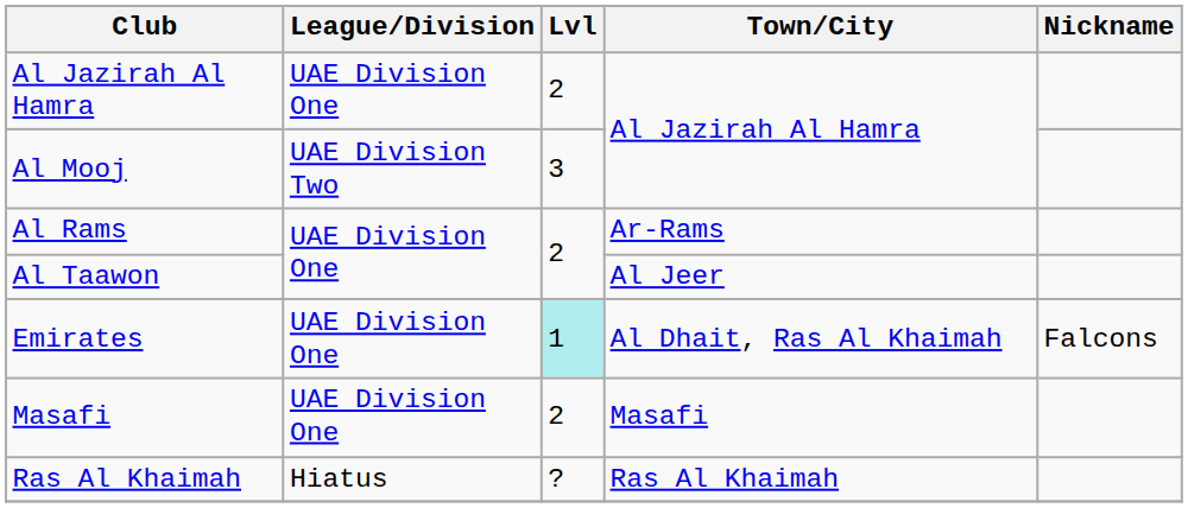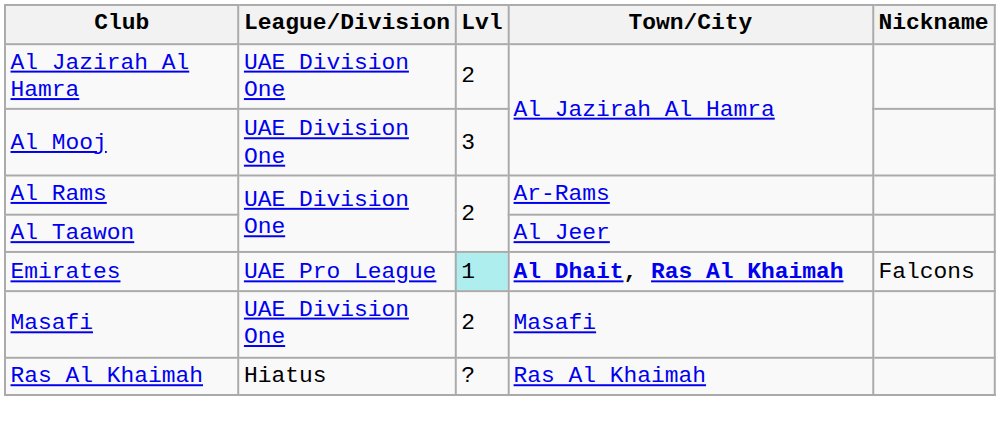 <table class="wikitable sortable" width=40% style="font-size:90%">
 <tr>
 <th width=30%>Club</th>
 <th width=10%>League/Division</th>
 <th width=3%>Lvl</th>
 <th width=50%>Town/City</th>
 <th width=10%>Nickname</th>
 </tr>
 <tr>
 <td><a href='#'>Al Jazirah Al Hamra</a></td>
 <td><a href='#'>UAE Division One</a></td>
 <td>2</td>
 <td rowspan="2"><a href='#'>Al Jazirah Al Hamra</a></td>
 <td></td>
 </tr>
 <tr>
 <td><a href='#'>Al Mooj</a></td>
-<td><a href='#'>UAE Division Two</a></td>
+<td><a href='#'>UAE Division One</a></td>
 <td>3</td>
 <td></td>
 </tr>
 <tr>
 <td><a href='#'>Al Rams</a></td>
 <td rowspan="2"><a href='#'>UAE Division One</a></td>
 <td rowspan="2">2</td>
 <td><a href='#'>Ar-Rams</a></td>
 <td></td>
 </tr>
 <tr>
 <td><a href='#'>Al Taawon</a></td>
 <td><a href='#'>Al Jeer</a></td>
 <td></td>
 </tr>
 <tr>
 <td><a href='#'>Emirates</a></td>
-<td><a href='#'>UAE Division One</a></td>
+<td><a href='#'>UAE Pro League</a></td>
 <td style="background: paleturquoise;">1</td>
-<td><a href='#'>Al Dhait</a>, <a href='#'>Ras Al Khaimah</a></td>
+<td><strong><a href='#'>Al Dhait</a>, <a href='#'>Ras Al Khaimah</a></strong></td>
 <td>Falcons</td>
 </tr>
 <tr>
 <td><a href='#'>Masafi</a></td>
 <td><a href='#'>UAE Division One</a></td>
 <td>2</td>
 <td><a href='#'>Masafi</a></td>
 <td></td>
 </tr>
 <tr>
 <td><a href='#'>Ras Al Khaimah</a></td>
 <td>Hiatus</td>
 <td>?</td>
 <td><a href='#'>Ras Al Khaimah</a></td>
 <td></td>
 </tr>
 <tr>
 </tr>
 </table>
